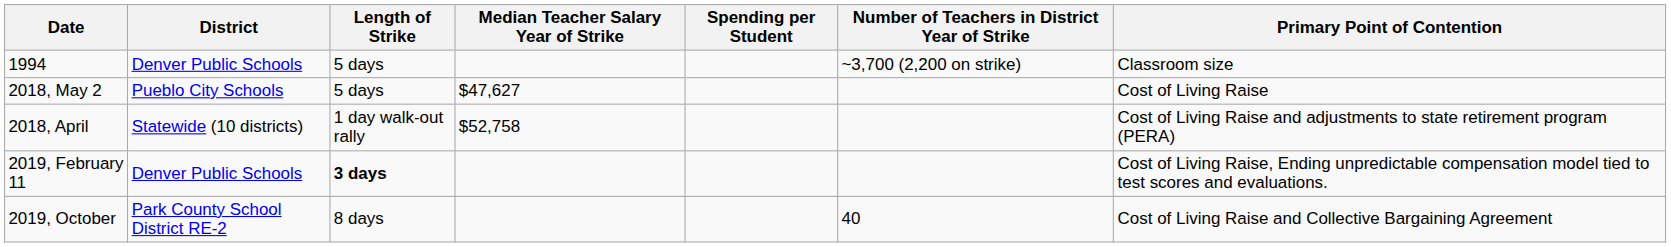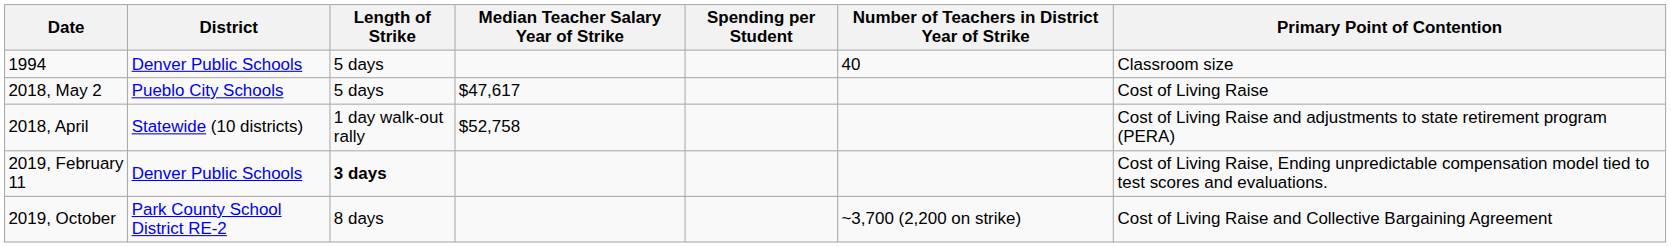 <table class="wikitable sortable">
 <tr>
 <th>Date</th>
 <th>District</th>
 <th>Length of Strike</th>
 <th>Median Teacher Salary Year of Strike</th>
 <th>Spending per Student</th>
 <th>Number of Teachers in District Year of Strike</th>
 <th>Primary Point of Contention</th>
 </tr>
 <tr>
 <td>1994</td>
 <td><a href='#'>Denver Public Schools</a></td>
 <td>5 days</td>
 <td></td>
 <td></td>
-<td>~3,700 (2,200 on strike) </td>
+<td>40</td>
 <td>Classroom size</td>
 </tr>
 <tr>
 <td>2018, May 2</td>
 <td><a href='#'>Pueblo City Schools</a></td>
 <td>5 days</td>
-<td>$47,627</td>
+<td>$47,617</td>
 <td></td>
 <td></td>
 <td>Cost of Living Raise</td>
 </tr>
 <tr>
 <td>2018, April</td>
 <td><a href='#'>Statewide</a> (10 districts)</td>
 <td>1 day walk-out rally</td>
 <td>$52,758</td>
 <td></td>
 <td></td>
 <td>Cost of Living Raise and adjustments to state retirement program (PERA)</td>
 </tr>
 <tr>
 <td>2019, February 11</td>
 <td><a href='#'>Denver Public Schools</a></td>
 <td><strong>3 days</strong></td>
 <td></td>
 <td></td>
 <td></td>
 <td>Cost of Living Raise, Ending unpredictable compensation model tied to test scores and evaluations.</td>
 </tr>
 <tr>
 <td>2019, October</td>
 <td><a href='#'>Park County School District RE-2</a></td>
 <td>8 days</td>
 <td></td>
 <td></td>
-<td>40</td>
+<td>~3,700 (2,200 on strike) </td>
 <td>Cost of Living Raise and Collective Bargaining Agreement</td>
 </tr>
 </table>
